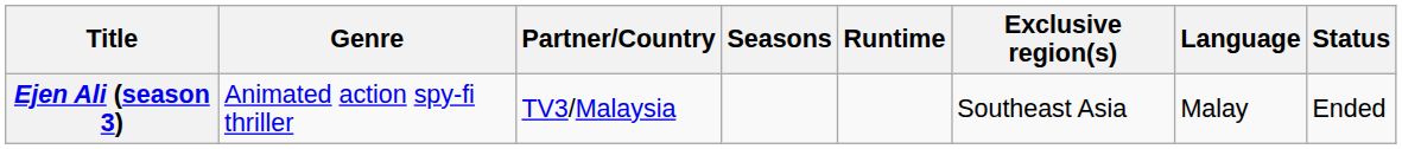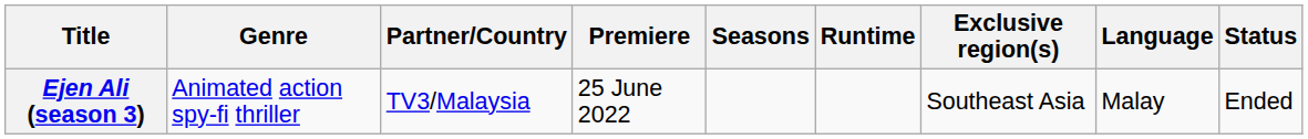 <table class="wikitable plainrowheaders sortable" style="width:99%;">
 <tr>
 <th>Title</th>
 <th>Genre</th>
 <th>Partner/Country</th>
+<th>Premiere</th>
 <th>Seasons</th>
 <th>Runtime</th>
 <th>Exclusive region(s)</th>
 <th>Language</th>
 <th>Status</th>
 </tr>
 <tr>
 <th scope="row"><em><a href='#'>Ejen Ali</a></em> (<a href='#'>season 3</a>)</th>
 <td><a href='#'>Animated</a> <a href='#'>action</a> <a href='#'>spy-fi</a> <a href='#'>thriller</a></td>
 <td><a href='#'>TV3</a>/<a href='#'>Malaysia</a></td>
+<td>25 June 2022</td>
 <td></td>
 <td></td>
 <td>Southeast Asia</td>
 <td>Malay</td>
 <td>Ended</td>
 </tr>
 </table>
